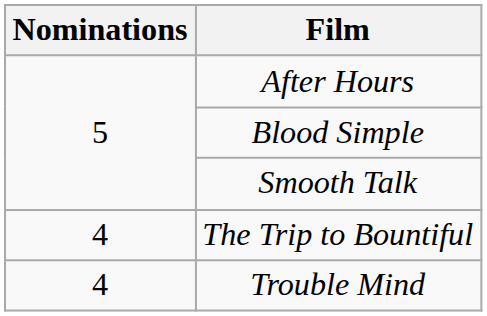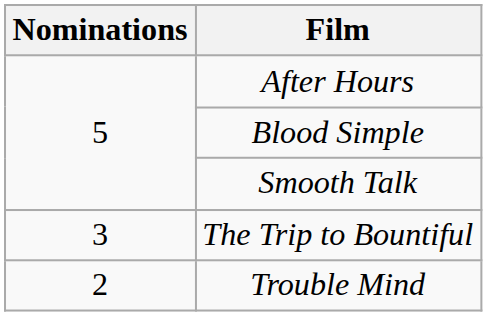 <table class="wikitable" rowspan=2 border=2 style="text-align:center;">
 <tr>
 <th>Nominations</th>
 <th>Film</th>
 </tr>
 <tr>
 <td rowspan="3">5</td>
 <td><em>After Hours</em></td>
 </tr>
 <tr>
 <td><em>Blood Simple</em></td>
 </tr>
 <tr>
 <td><em>Smooth Talk</em></td>
 </tr>
 <tr>
-<td>4</td>
+<td>3</td>
 <td><em>The Trip to Bountiful</em></td>
 </tr>
 <tr>
-<td>4</td>
+<td>2</td>
 <td><em>Trouble Mind</em></td>
 </tr>
 </table>
